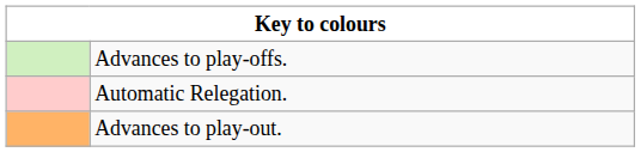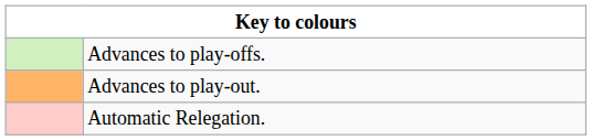 <table class="wikitable" width="450px" style="float:left; font-size:95%; margin-left:15px;">
 <tr>
 <td colspan="2" style="text-align:center" bgcolor="#FFFFFF" cellpadding="0" cellspacing="0"><strong>Key to colours</strong></td>
 </tr>
 <tr>
 <td style="background: #d0f0c0;">    </td>
 <td>Advances to play-offs.</td>
 </tr>
 <tr>
+<td style="background: #ffb366 ;">    </td>
+<td>Advances to play-out.</td>
+</tr>
+<tr>
 <td style="background: #ffcccc ;">    </td>
 <td>Automatic Relegation.</td>
 </tr>
-<tr>
-<td style="background: #ffb366 ;">    </td>
-<td>Advances to play-out.</td>
-</tr>
 </table>
